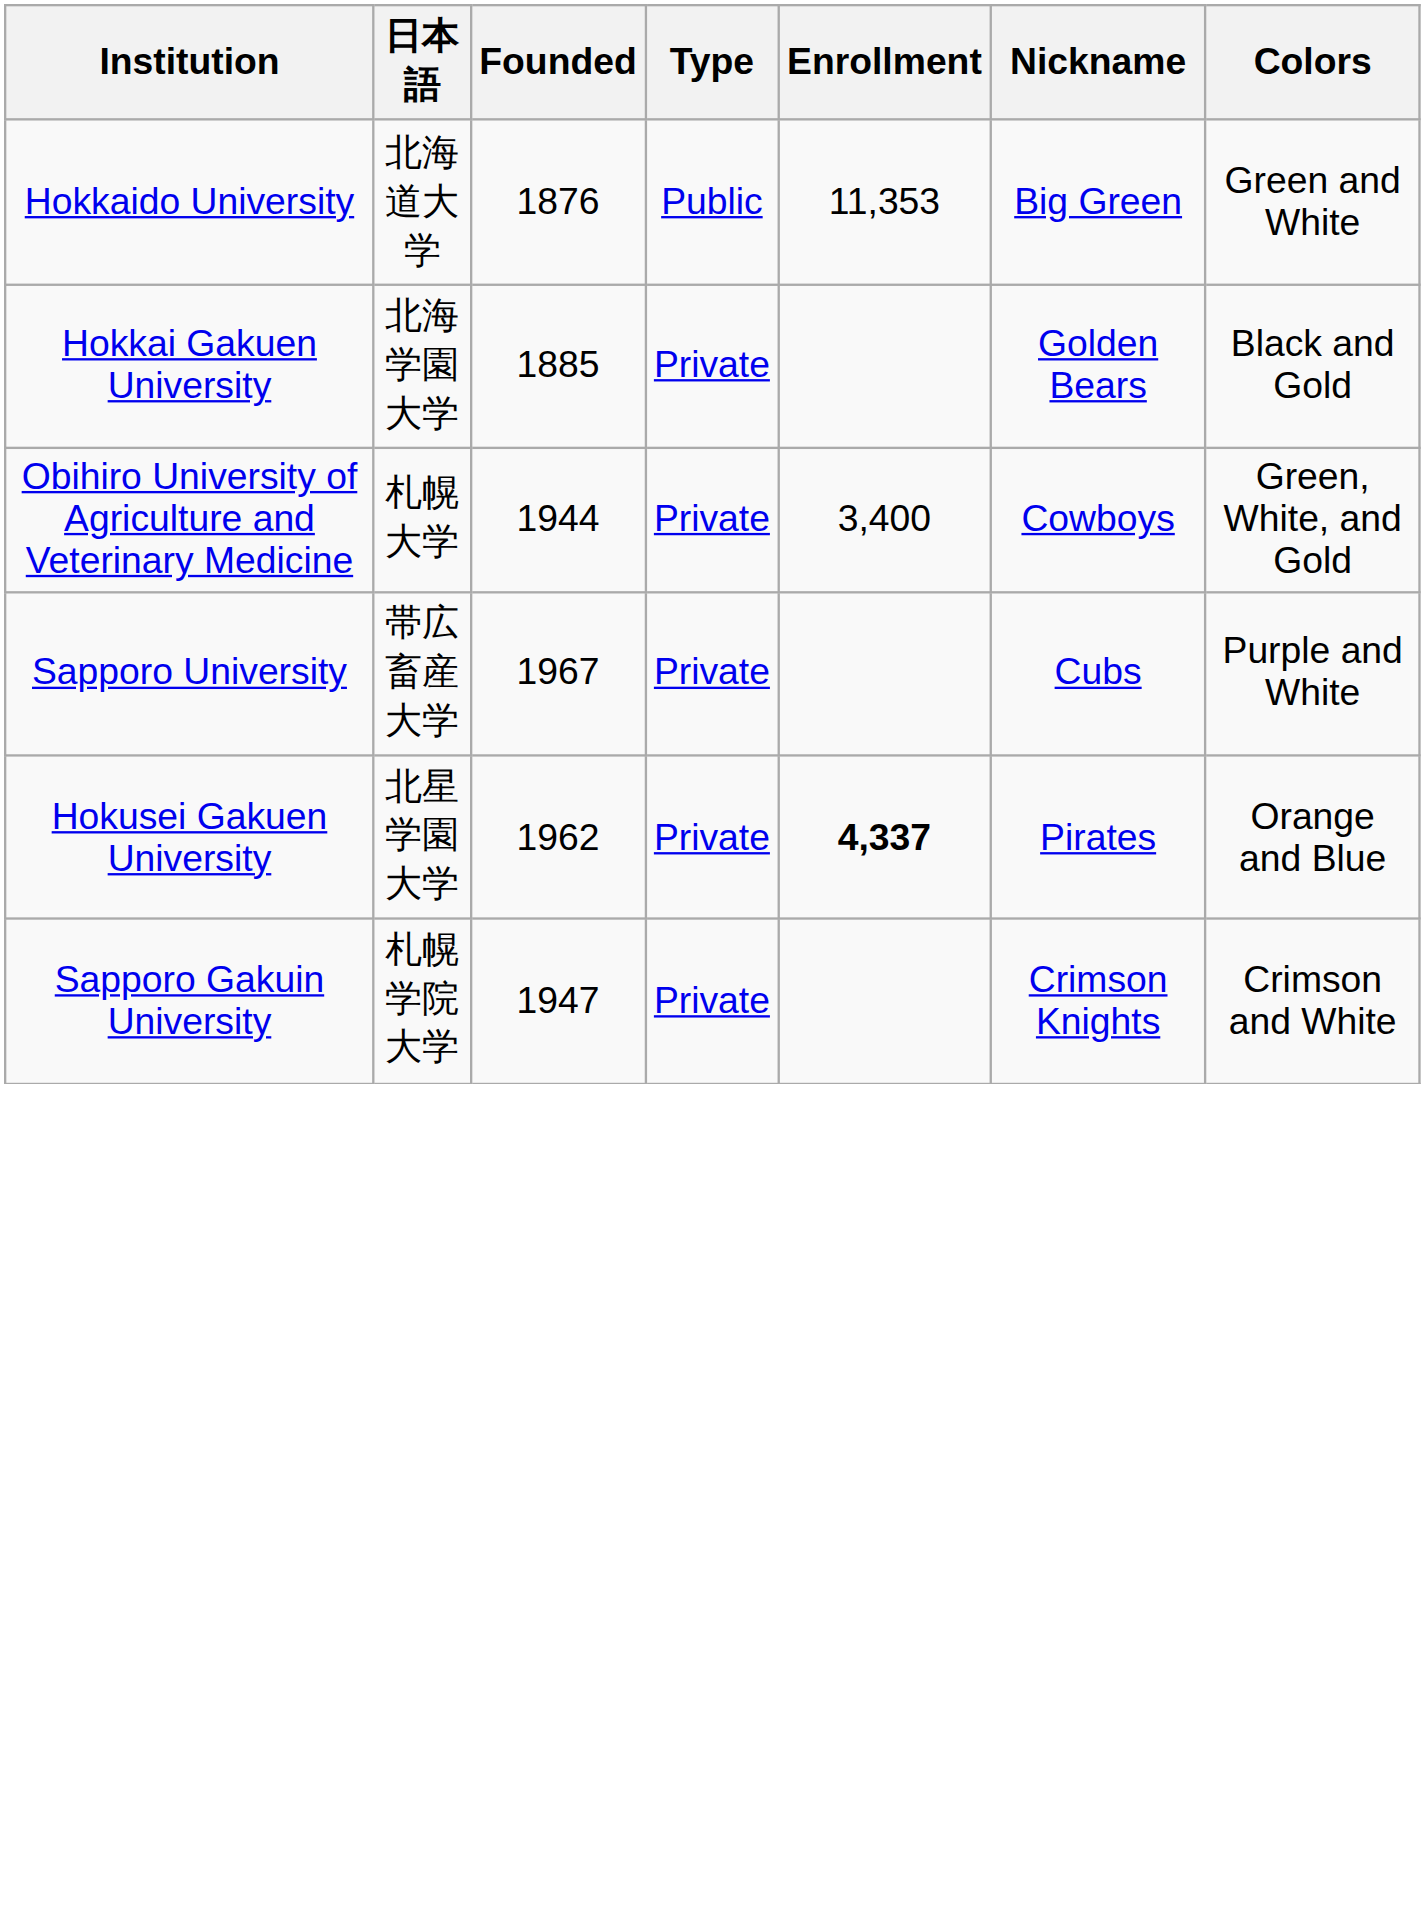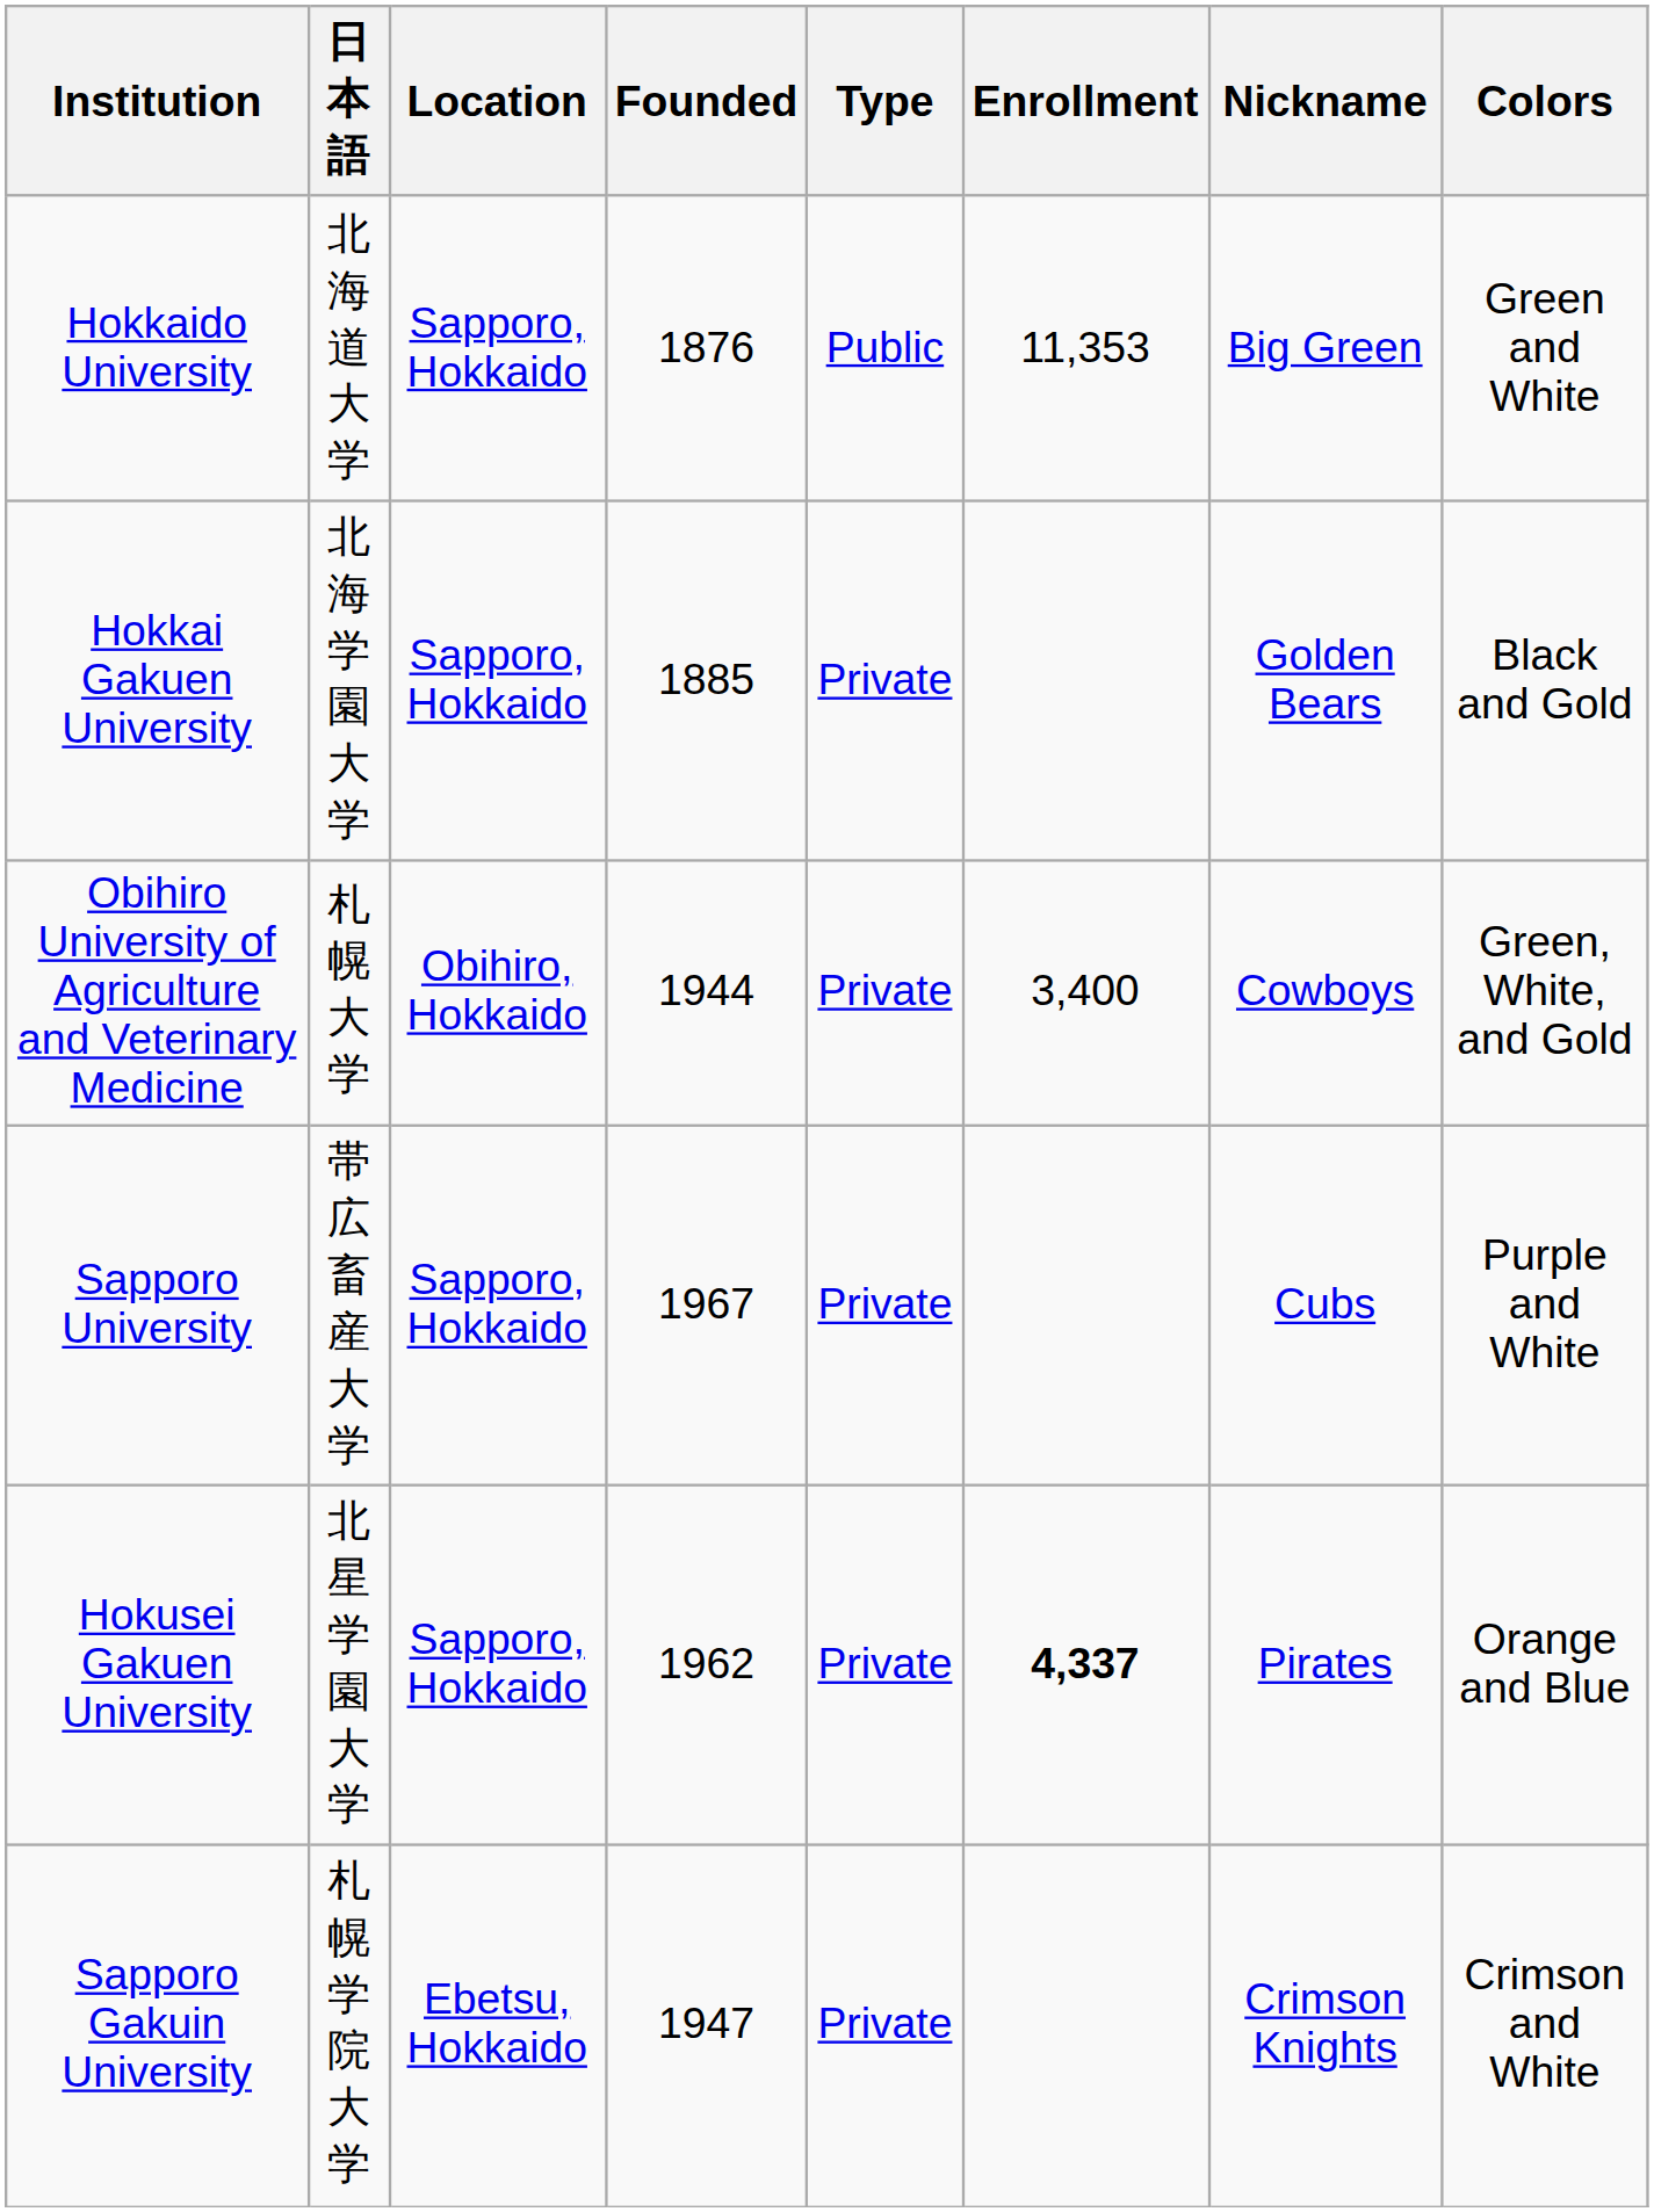 <table class="wikitable sortable" style="text-align: center;">
 <tr>
 <th>Institution</th>
 <th>日本語</th>
+<th>Location</th>
 <th>Founded</th>
 <th>Type</th>
 <th>Enrollment</th>
 <th>Nickname</th>
 <th>Colors</th>
 </tr>
 <tr>
 <td><a href='#'>Hokkaido University</a></td>
 <td>北海道大学</td>
+<td><a href='#'>Sapporo, Hokkaido</a></td>
 <td>1876</td>
 <td><a href='#'>Public</a></td>
 <td>11,353</td>
 <td><a href='#'>Big Green</a></td>
 <td>Green and White  </td>
 </tr>
 <tr>
 <td><a href='#'>Hokkai Gakuen University</a></td>
 <td>北海学園大学</td>
+<td><a href='#'>Sapporo, Hokkaido</a></td>
 <td>1885</td>
 <td><a href='#'>Private</a></td>
 <td></td>
 <td><a href='#'>Golden Bears</a></td>
 <td>Black and Gold  </td>
 </tr>
 <tr>
 <td><a href='#'>Obihiro University of Agriculture and Veterinary Medicine</a></td>
 <td>札幌大学</td>
+<td><a href='#'>Obihiro, Hokkaido</a></td>
 <td>1944</td>
 <td><a href='#'>Private</a></td>
 <td>3,400</td>
 <td><a href='#'>Cowboys</a></td>
 <td>Green, White, and Gold   </td>
 </tr>
 <tr>
 <td><a href='#'>Sapporo University</a></td>
 <td>帯広畜産大学</td>
+<td><a href='#'>Sapporo, Hokkaido</a></td>
 <td>1967</td>
 <td><a href='#'>Private</a></td>
 <td></td>
 <td><a href='#'>Cubs</a></td>
 <td>Purple and White  </td>
 </tr>
 <tr>
 <td><a href='#'>Hokusei Gakuen University</a></td>
 <td>北星学園大学</td>
+<td><a href='#'>Sapporo, Hokkaido</a></td>
 <td>1962</td>
 <td><a href='#'>Private</a></td>
 <td><strong>4,337</strong></td>
 <td><a href='#'>Pirates</a></td>
 <td>Orange and Blue</td>
 </tr>
 <tr>
 <td><a href='#'>Sapporo Gakuin University</a></td>
 <td>札幌学院大学</td>
+<td><a href='#'>Ebetsu, Hokkaido</a></td>
 <td>1947</td>
 <td><a href='#'>Private</a></td>
 <td></td>
 <td><a href='#'>Crimson Knights</a></td>
 <td>Crimson and White  </td>
 </tr>
 </table>
